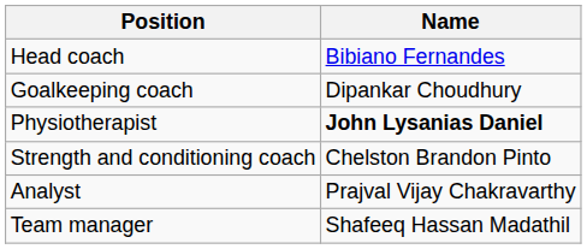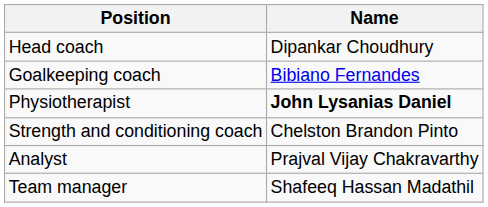 <table class="wikitable">
 <tr>
 <th>Position</th>
 <th>Name</th>
 </tr>
 <tr>
 <td>Head coach</td>
-<td> <a href='#'>Bibiano Fernandes</a></td>
+<td> Dipankar Choudhury</td>
 </tr>
 <tr>
 <td>Goalkeeping coach</td>
-<td> Dipankar Choudhury</td>
+<td> <a href='#'>Bibiano Fernandes</a></td>
 </tr>
 <tr>
 <td>Physiotherapist</td>
 <td><strong> John Lysanias Daniel</strong></td>
 </tr>
 <tr>
 <td>Strength and conditioning coach</td>
 <td> Chelston Brandon Pinto</td>
 </tr>
 <tr>
 <td>Analyst</td>
 <td> Prajval Vijay Chakravarthy</td>
 </tr>
 <tr>
 <td>Team manager</td>
 <td> Shafeeq Hassan Madathil</td>
 </tr>
 </table>
